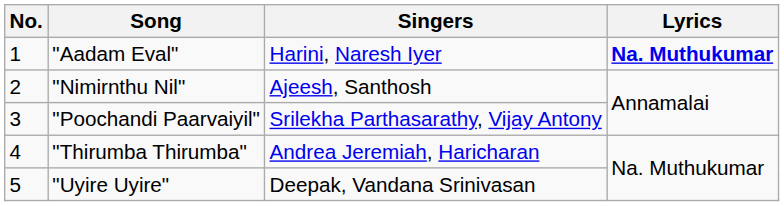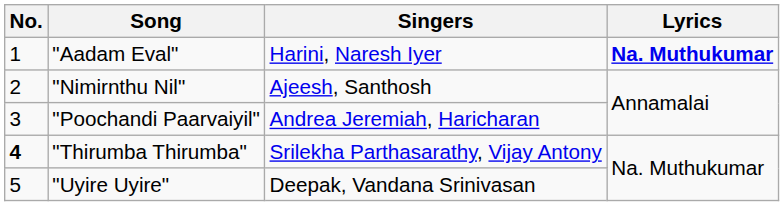 <table class="wikitable" style="font-size:95%;">
 <tr>
 <th>No.</th>
 <th>Song</th>
 <th>Singers</th>
 <th>Lyrics</th>
 </tr>
 <tr>
 <td>1</td>
 <td>"Aadam Eval"</td>
 <td><a href='#'>Harini</a>, <a href='#'>Naresh Iyer</a></td>
 <td><strong><a href='#'>Na. Muthukumar</a></strong></td>
 </tr>
 <tr>
 <td>2</td>
 <td>"Nimirnthu Nil"</td>
 <td><a href='#'>Ajeesh</a>, Santhosh</td>
 <td rowspan=2>Annamalai</td>
 </tr>
 <tr>
 <td>3</td>
 <td>"Poochandi Paarvaiyil"</td>
-<td><a href='#'>Srilekha Parthasarathy</a>, <a href='#'>Vijay Antony</a></td>
+<td><a href='#'>Andrea Jeremiah</a>, <a href='#'>Haricharan</a></td>
 </tr>
 <tr>
-<td>4</td>
+<td><strong>4</strong></td>
 <td>"Thirumba Thirumba"</td>
-<td><a href='#'>Andrea Jeremiah</a>, <a href='#'>Haricharan</a></td>
+<td><a href='#'>Srilekha Parthasarathy</a>, <a href='#'>Vijay Antony</a></td>
 <td rowspan=2>Na. Muthukumar</td>
 </tr>
 <tr>
 <td>5</td>
 <td>"Uyire Uyire"</td>
 <td>Deepak, Vandana Srinivasan</td>
 </tr>
 </table>
